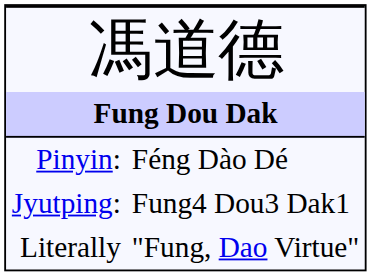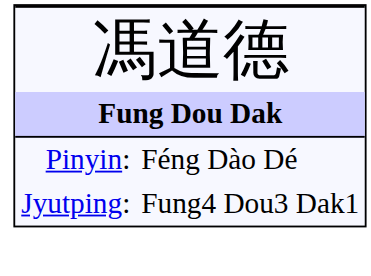 <table cellpadding=3px cellspacing=0px bgcolor=#f7f8ff style="float:right; border:1px solid; margin:5px;">
 <tr>
 <td colspan=2 align=center style="border-top:1px solid;font-size:36px;line-height:40px">馮道德</td>
 </tr>
 <tr>
 <th style="background:#ccf; border-bottom:1px solid" colspan=2>Fung Dou Dak</th>
 </tr>
 <tr>
 <td align=right><a href='#'>Pinyin</a>:</td>
 <td>Féng Dào Dé</td>
 </tr>
 <tr>
 <td align=right><a href='#'>Jyutping</a>:</td>
 <td>Fung4 Dou3 Dak1</td>
 </tr>
 <tr>
-<td align=right>Literally</td>
-<td>"Fung, <a href='#'>Dao</a> Virtue"</td>
-</tr>
-<tr>
 </tr>
 </table>
